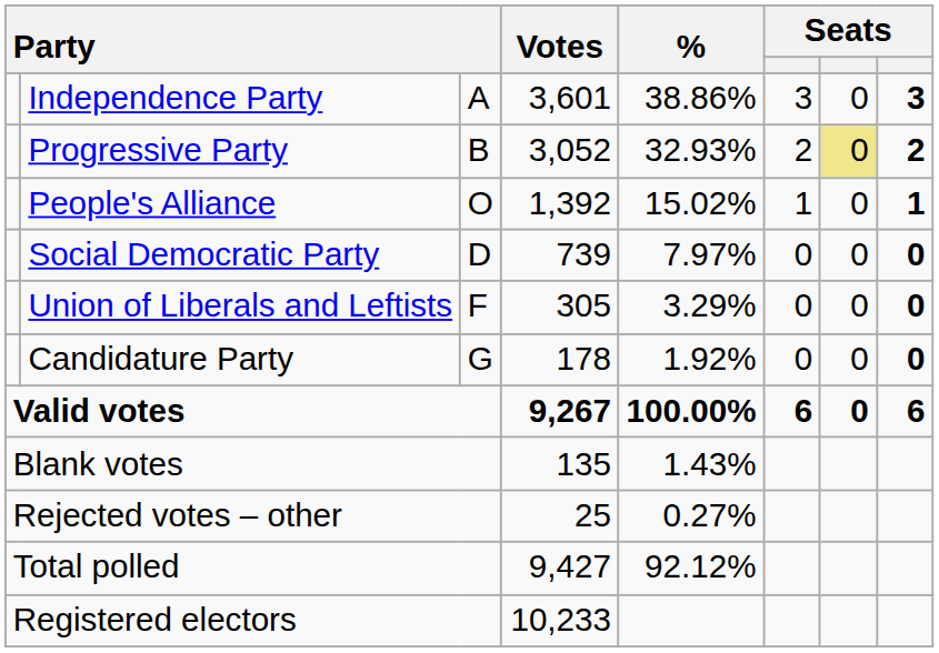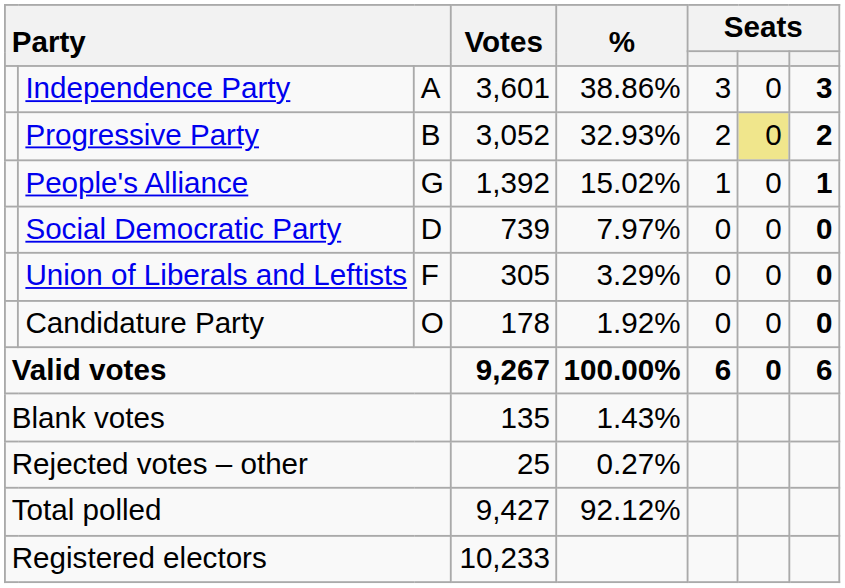 <table class="wikitable" border="1" style="text-align:right;">
 <tr>
 <th style="text-align:left;" valign=bottom rowspan=2 colspan=3>Party</th>
 <th align=center valign=bottom rowspan=2 width="50">Votes</th>
 <th align=center valign=bottom rowspan=2 width="50">%</th>
 <th colspan=3>Seats</th>
 </tr>
 <tr>
 <th align=center valign=bottom width="20"><small></small></th>
 <th align=center valign=bottom width="20"><small><a href='#'></a></small></th>
 <th align=center valign=bottom width="20"><small></small></th>
 </tr>
 <tr>
 <td></td>
 <td align=left><a href='#'>Independence Party</a></td>
 <td align=left>A</td>
 <td>3,601</td>
 <td>38.86%</td>
 <td>3</td>
 <td>0</td>
 <td><strong>3</strong></td>
 </tr>
 <tr>
 <td></td>
 <td align=left><a href='#'>Progressive Party</a></td>
 <td align=left>B</td>
 <td>3,052</td>
 <td>32.93%</td>
 <td>2</td>
 <td style="background: khaki;">0</td>
 <td><strong>2</strong></td>
 </tr>
 <tr>
 <td></td>
 <td align=left><a href='#'>People's Alliance</a></td>
-<td align=left>O</td>
+<td align=left>G</td>
 <td>1,392</td>
 <td>15.02%</td>
 <td>1</td>
 <td>0</td>
 <td><strong>1</strong></td>
 </tr>
 <tr>
 <td></td>
 <td align=left><a href='#'>Social Democratic Party</a></td>
 <td align=left>D</td>
 <td>739</td>
 <td>7.97%</td>
 <td>0</td>
 <td>0</td>
 <td><strong>0</strong></td>
 </tr>
 <tr>
 <td></td>
 <td align=left><a href='#'>Union of Liberals and Leftists</a></td>
 <td align=left>F</td>
 <td>305</td>
 <td>3.29%</td>
 <td>0</td>
 <td>0</td>
 <td><strong>0</strong></td>
 </tr>
 <tr>
 <td></td>
 <td align=left>Candidature Party</td>
-<td align=left>G</td>
+<td align=left>O</td>
 <td>178</td>
 <td>1.92%</td>
 <td>0</td>
 <td>0</td>
 <td><strong>0</strong></td>
 </tr>
 <tr style="font-weight:bold">
 <td align=left colspan=3>Valid votes</td>
 <td>9,267</td>
 <td>100.00%</td>
 <td>6</td>
 <td>0</td>
 <td>6</td>
 </tr>
 <tr>
 <td align=left colspan=3>Blank votes</td>
 <td>135</td>
 <td>1.43%</td>
 <td></td>
 <td></td>
 <td></td>
 </tr>
 <tr>
 <td align=left colspan=3>Rejected votes – other</td>
 <td>25</td>
 <td>0.27%</td>
 <td></td>
 <td></td>
 <td></td>
 </tr>
 <tr>
 <td align=left colspan=3>Total polled</td>
 <td>9,427</td>
 <td>92.12%</td>
 <td></td>
 <td></td>
 <td></td>
 </tr>
 <tr>
 <td align=left colspan=3>Registered electors</td>
 <td>10,233</td>
 <td></td>
 <td></td>
 <td></td>
 <td></td>
 </tr>
 </table>
